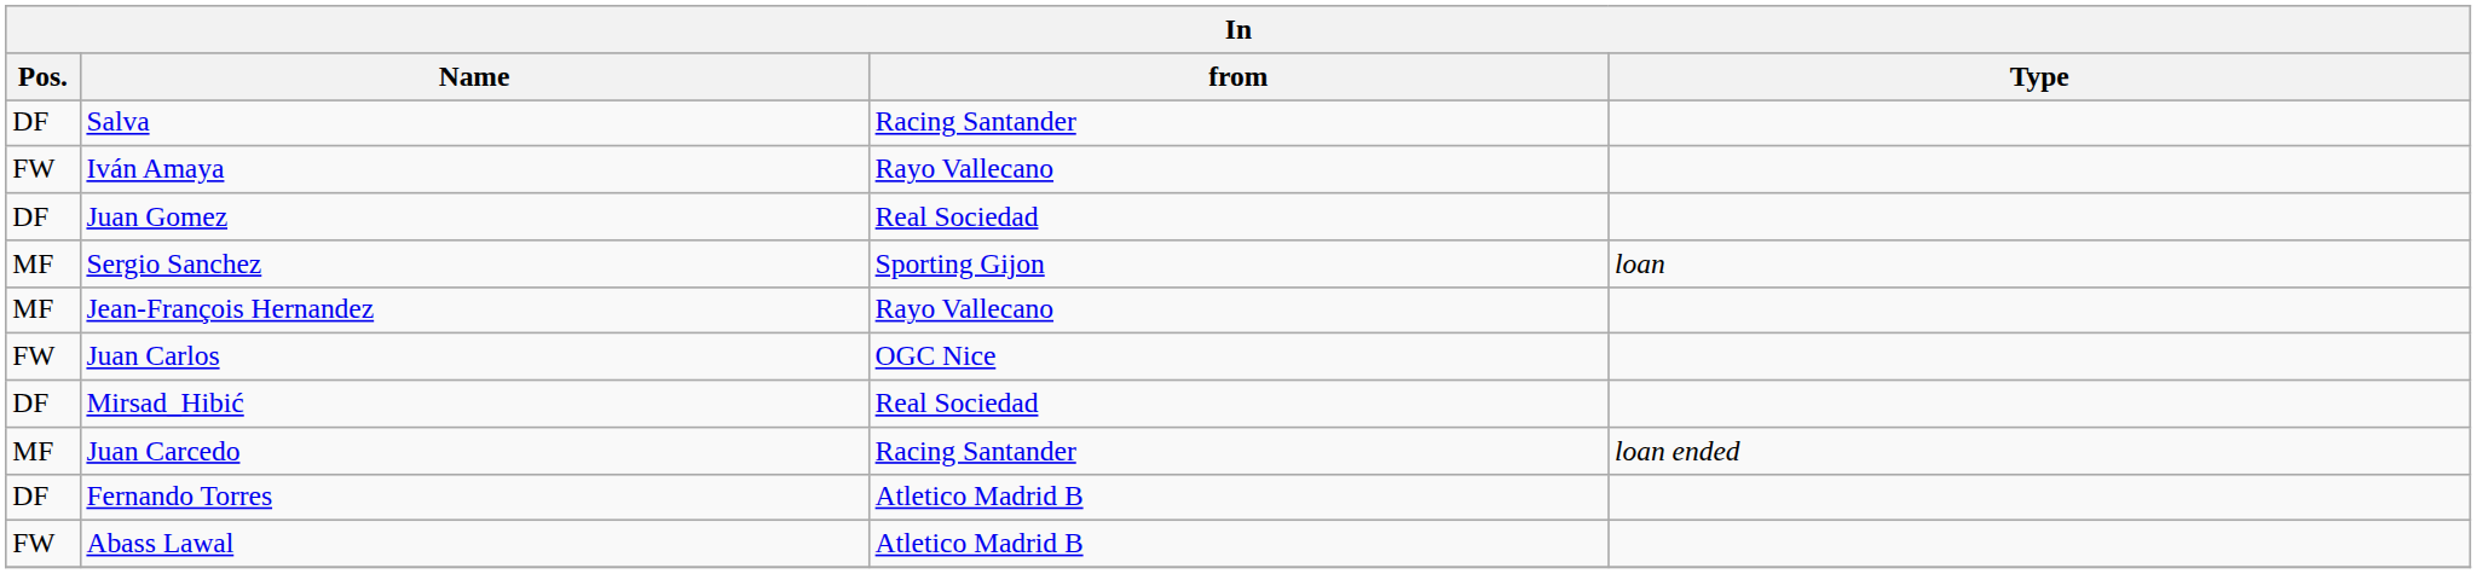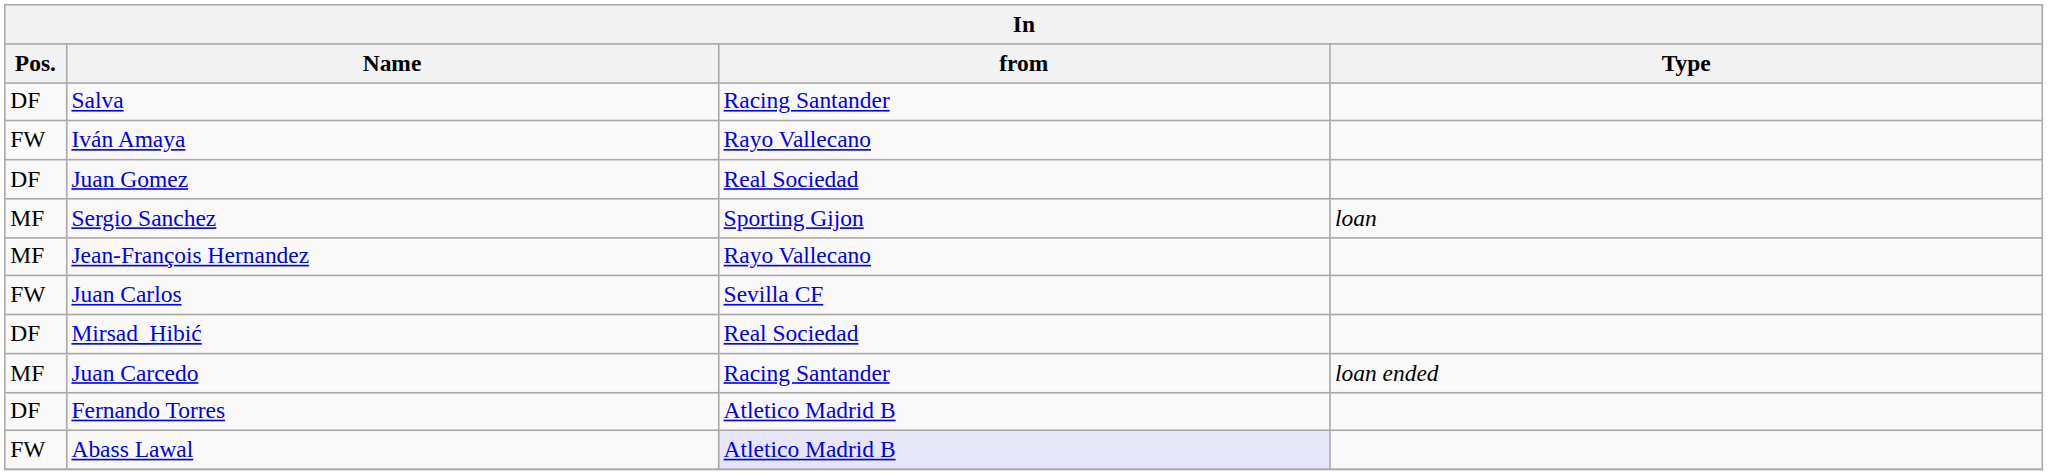 <table class="wikitable" style="font-size:90%;width:99%;">
 <tr>
 <th colspan="4">In</th>
 </tr>
 <tr>
 <th width=3%>Pos.</th>
 <th width=32%>Name</th>
 <th width=30%>from</th>
 <th width=35%>Type</th>
 </tr>
 <tr>
 <td>DF</td>
 <td><a href='#'>Salva</a></td>
 <td><a href='#'>Racing Santander</a></td>
 <td></td>
 </tr>
 <tr>
 <td>FW</td>
 <td><a href='#'>Iván Amaya</a></td>
 <td><a href='#'>Rayo Vallecano</a></td>
 <td></td>
 </tr>
 <tr>
 <td>DF</td>
 <td><a href='#'>Juan Gomez</a></td>
 <td><a href='#'>Real Sociedad</a></td>
 <td></td>
 </tr>
 <tr>
 <td>MF</td>
 <td><a href='#'>Sergio Sanchez</a></td>
 <td><a href='#'>Sporting Gijon</a></td>
 <td><em>loan</em></td>
 </tr>
 <tr>
 <td>MF</td>
 <td><a href='#'>Jean-François Hernandez</a></td>
 <td><a href='#'>Rayo Vallecano</a></td>
 <td></td>
 </tr>
 <tr>
 <td>FW</td>
 <td><a href='#'>Juan Carlos</a></td>
-<td><a href='#'>OGC Nice</a></td>
+<td><a href='#'>Sevilla CF</a></td>
 <td></td>
 </tr>
 <tr>
 <td>DF</td>
 <td><a href='#'>Mirsad_Hibić</a></td>
 <td><a href='#'>Real Sociedad</a></td>
 <td></td>
 </tr>
 <tr>
 <td>MF</td>
 <td><a href='#'>Juan Carcedo</a></td>
 <td><a href='#'>Racing Santander</a></td>
 <td><em>loan ended</em></td>
 </tr>
 <tr>
 <td>DF</td>
 <td><a href='#'>Fernando Torres</a></td>
 <td><a href='#'>Atletico Madrid B</a></td>
 <td></td>
 </tr>
 <tr>
 <td>FW</td>
 <td><a href='#'>Abass Lawal</a></td>
-<td><a href='#'>Atletico Madrid B</a></td>
+<td style="background: lavender;"><a href='#'>Atletico Madrid B</a></td>
 <td></td>
 </tr>
 <tr>
 </tr>
 </table>
